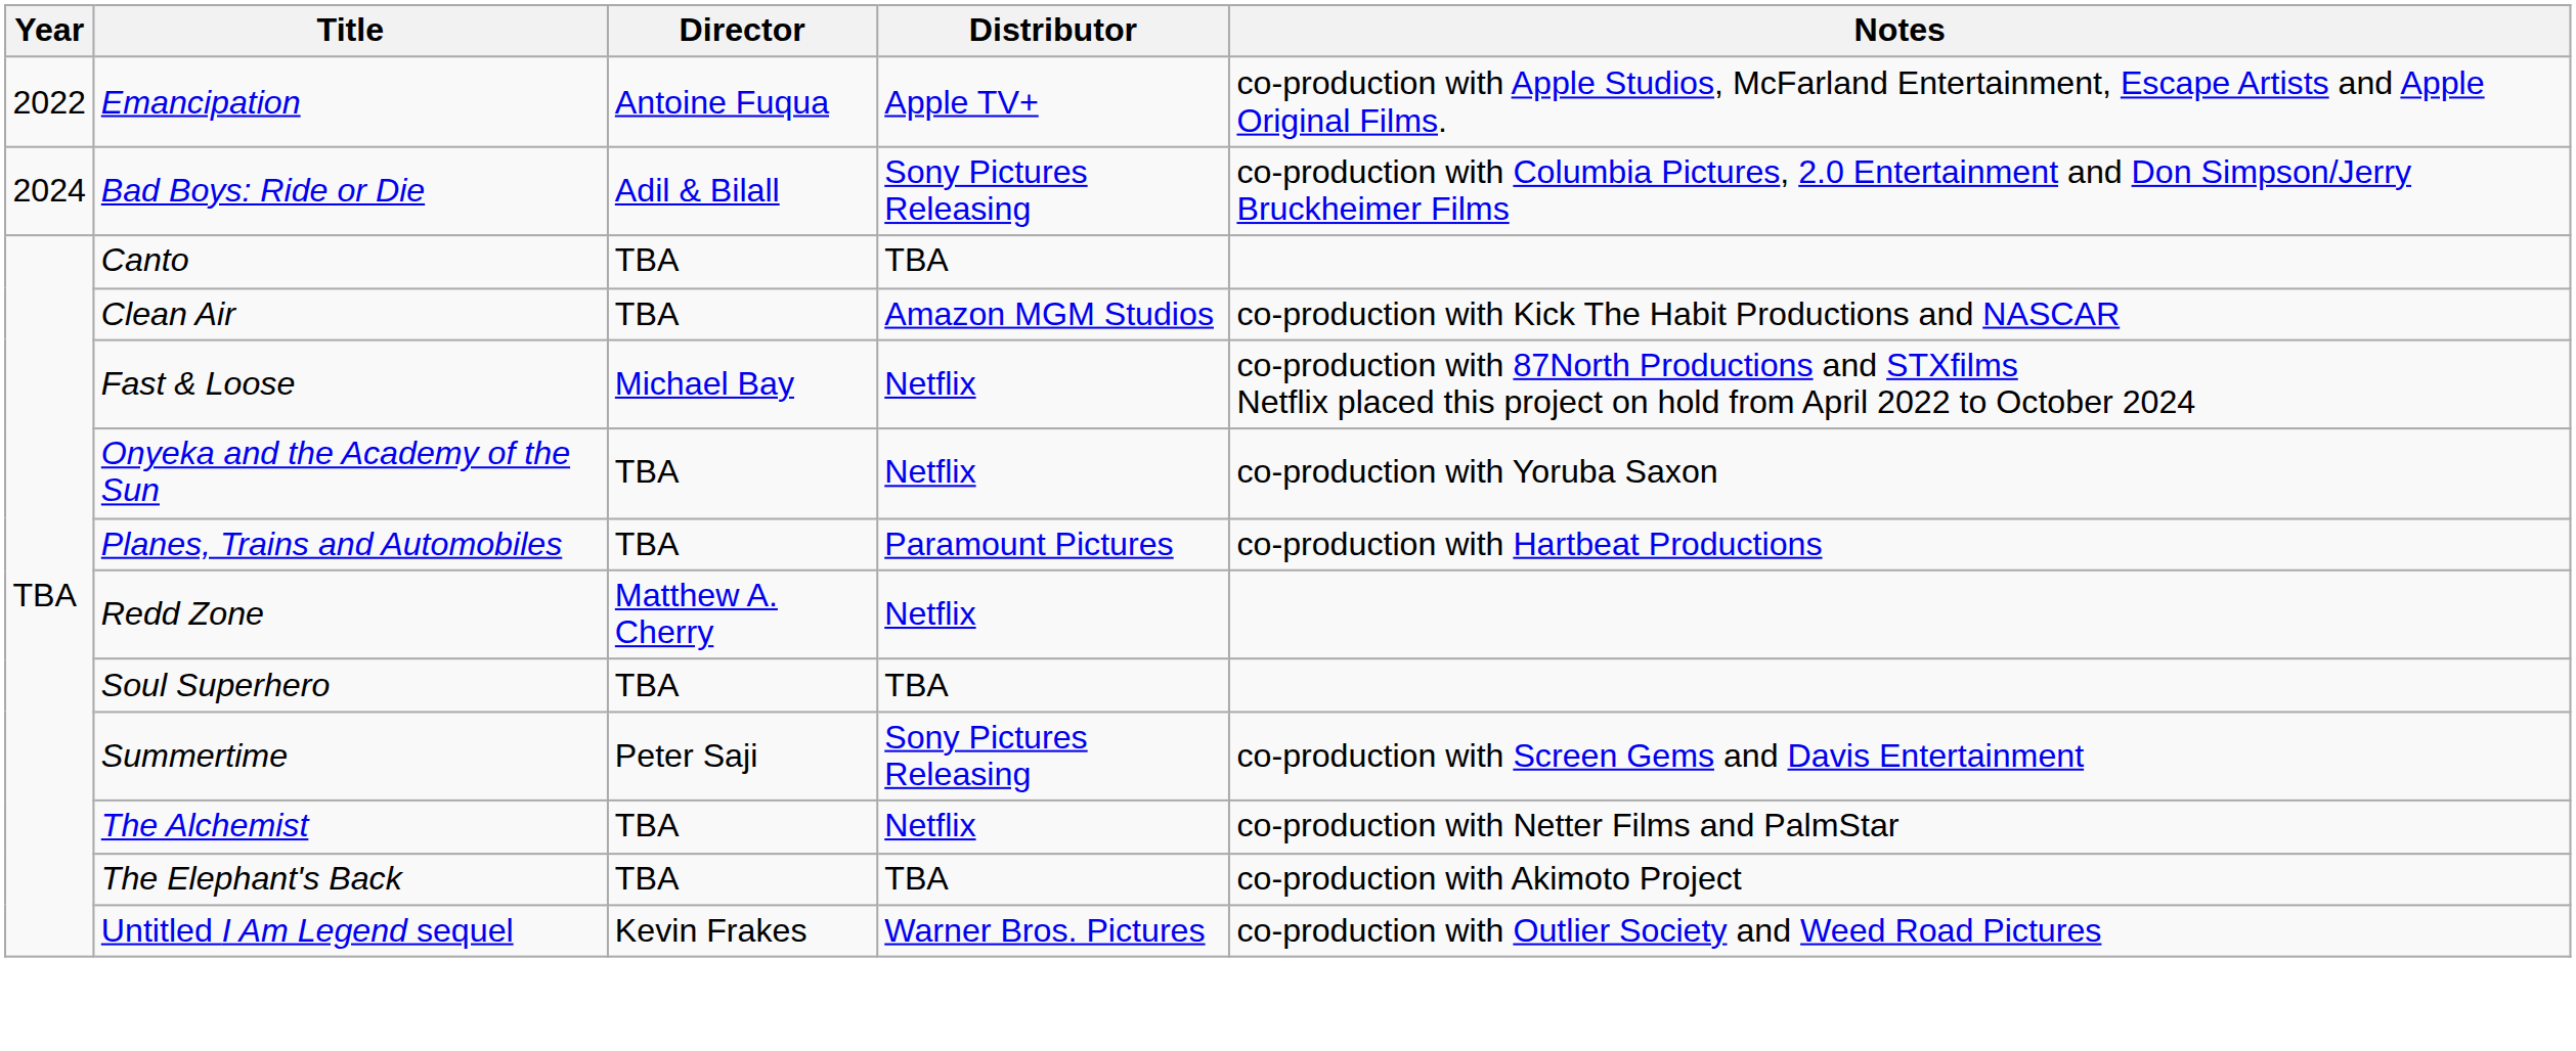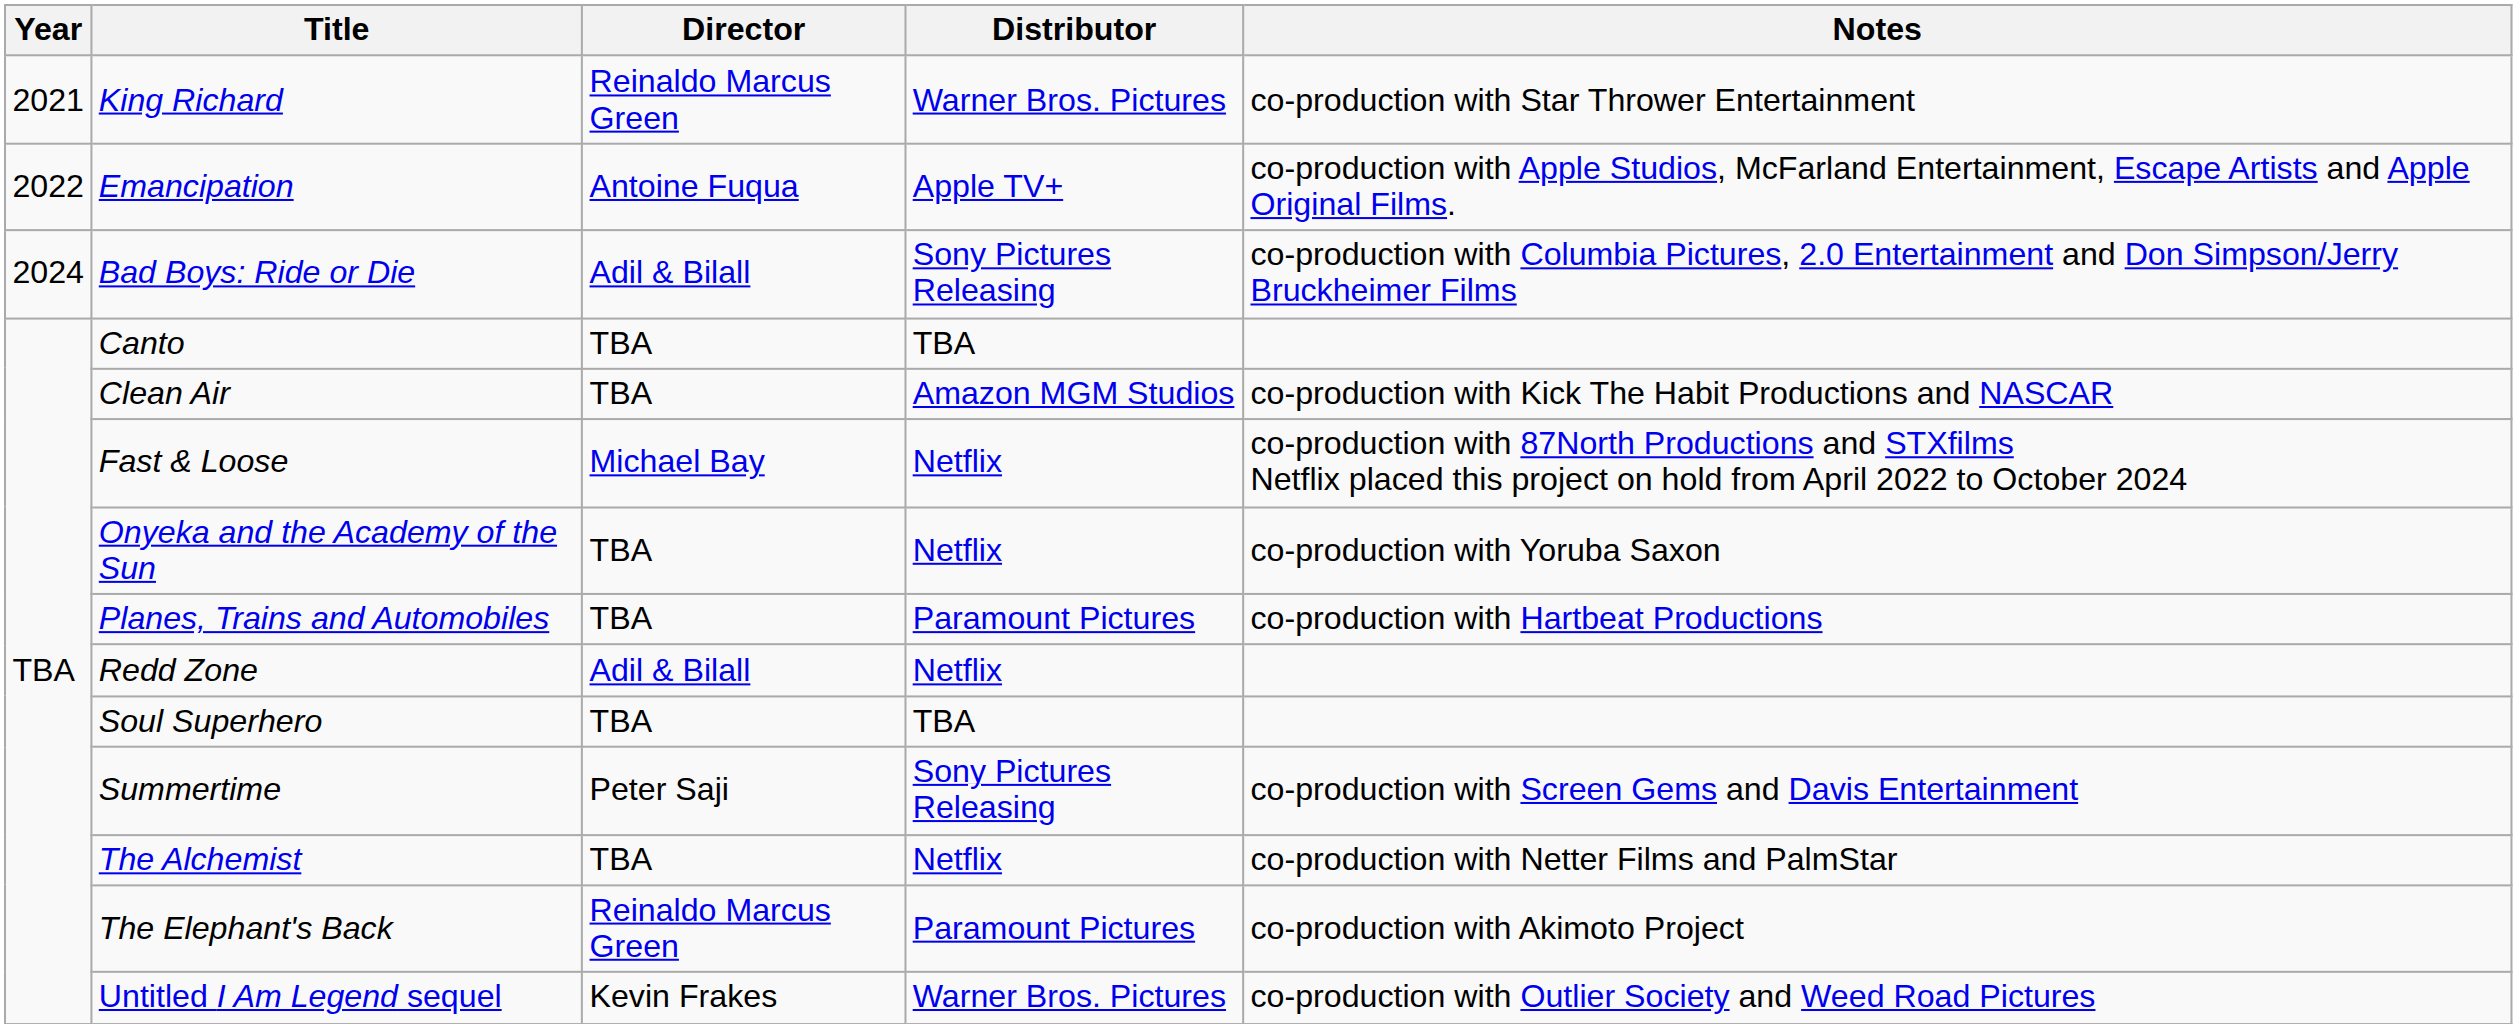 <table class="wikitable sortable">
 <tr>
 <th>Year</th>
 <th>Title</th>
 <th>Director</th>
 <th>Distributor</th>
 <th>Notes</th>
+</tr>
+<tr>
+<td>2021</td>
+<td><em><a href='#'>King Richard</a></em></td>
+<td><a href='#'>Reinaldo Marcus Green</a></td>
+<td><a href='#'>Warner Bros. Pictures</a></td>
+<td>co-production with Star Thrower Entertainment</td>
 </tr>
 <tr>
 <td>2022</td>
 <td><em><a href='#'>Emancipation</a></em></td>
 <td><a href='#'>Antoine Fuqua</a></td>
 <td><a href='#'>Apple TV+</a></td>
 <td>co-production with <a href='#'>Apple Studios</a>, McFarland Entertainment, <a href='#'>Escape Artists</a> and <a href='#'>Apple Original Films</a>.</td>
 </tr>
 <tr>
 <td>2024</td>
 <td><em><a href='#'>Bad Boys: Ride or Die</a></em></td>
 <td><a href='#'>Adil & Bilall</a></td>
 <td><a href='#'>Sony Pictures Releasing</a></td>
 <td>co-production with <a href='#'>Columbia Pictures</a>, <a href='#'>2.0 Entertainment</a> and <a href='#'>Don Simpson/Jerry Bruckheimer Films</a></td>
 </tr>
 <tr>
 <td rowspan="11">TBA</td>
 <td><em>Canto</em></td>
 <td>TBA</td>
 <td>TBA</td>
 <td></td>
 </tr>
 <tr>
 <td><em>Clean Air</em></td>
 <td>TBA</td>
 <td><a href='#'>Amazon MGM Studios</a></td>
 <td>co-production with Kick The Habit Productions and <a href='#'>NASCAR</a></td>
 </tr>
 <tr>
 <td><em>Fast & Loose</em></td>
 <td><a href='#'>Michael Bay</a></td>
 <td><a href='#'>Netflix</a></td>
 <td>co-production with <a href='#'>87North Productions</a> and <a href='#'>STXfilms</a><br>Netflix placed this project on hold from April 2022 to October 2024</td>
 </tr>
 <tr>
 <td><em><a href='#'>Onyeka and the Academy of the Sun</a></em></td>
 <td>TBA</td>
 <td><a href='#'>Netflix</a></td>
 <td>co-production with Yoruba Saxon</td>
 </tr>
 <tr>
 <td><em><a href='#'>Planes, Trains and Automobiles</a></em></td>
 <td>TBA</td>
 <td><a href='#'>Paramount Pictures</a></td>
 <td>co-production with <a href='#'>Hartbeat Productions</a></td>
 </tr>
 <tr>
 <td><em>Redd Zone</em></td>
-<td><a href='#'>Matthew A. Cherry</a></td>
+<td><a href='#'>Adil & Bilall</a></td>
 <td><a href='#'>Netflix</a></td>
 <td></td>
 </tr>
 <tr>
 <td><em>Soul Superhero</em></td>
 <td>TBA</td>
 <td>TBA</td>
 <td></td>
 </tr>
 <tr>
 <td><em>Summertime</em></td>
 <td>Peter Saji</td>
 <td><a href='#'>Sony Pictures Releasing</a></td>
 <td>co-production with <a href='#'>Screen Gems</a> and <a href='#'>Davis Entertainment</a></td>
 </tr>
 <tr>
 <td><em><a href='#'>The Alchemist</a></em></td>
 <td>TBA</td>
 <td><a href='#'>Netflix</a></td>
 <td>co-production with Netter Films and PalmStar</td>
 </tr>
 <tr>
 <td><em>The Elephant's Back</em></td>
-<td>TBA</td>
-<td>TBA</td>
+<td><a href='#'>Reinaldo Marcus Green</a></td>
+<td><a href='#'>Paramount Pictures</a></td>
 <td>co-production with Akimoto Project</td>
 </tr>
 <tr>
 <td><a href='#'>Untitled <em>I Am Legend</em> sequel</a></td>
 <td>Kevin Frakes</td>
 <td><a href='#'>Warner Bros. Pictures</a></td>
 <td>co-production with <a href='#'>Outlier Society</a> and <a href='#'>Weed Road Pictures</a></td>
 </tr>
 </table>
